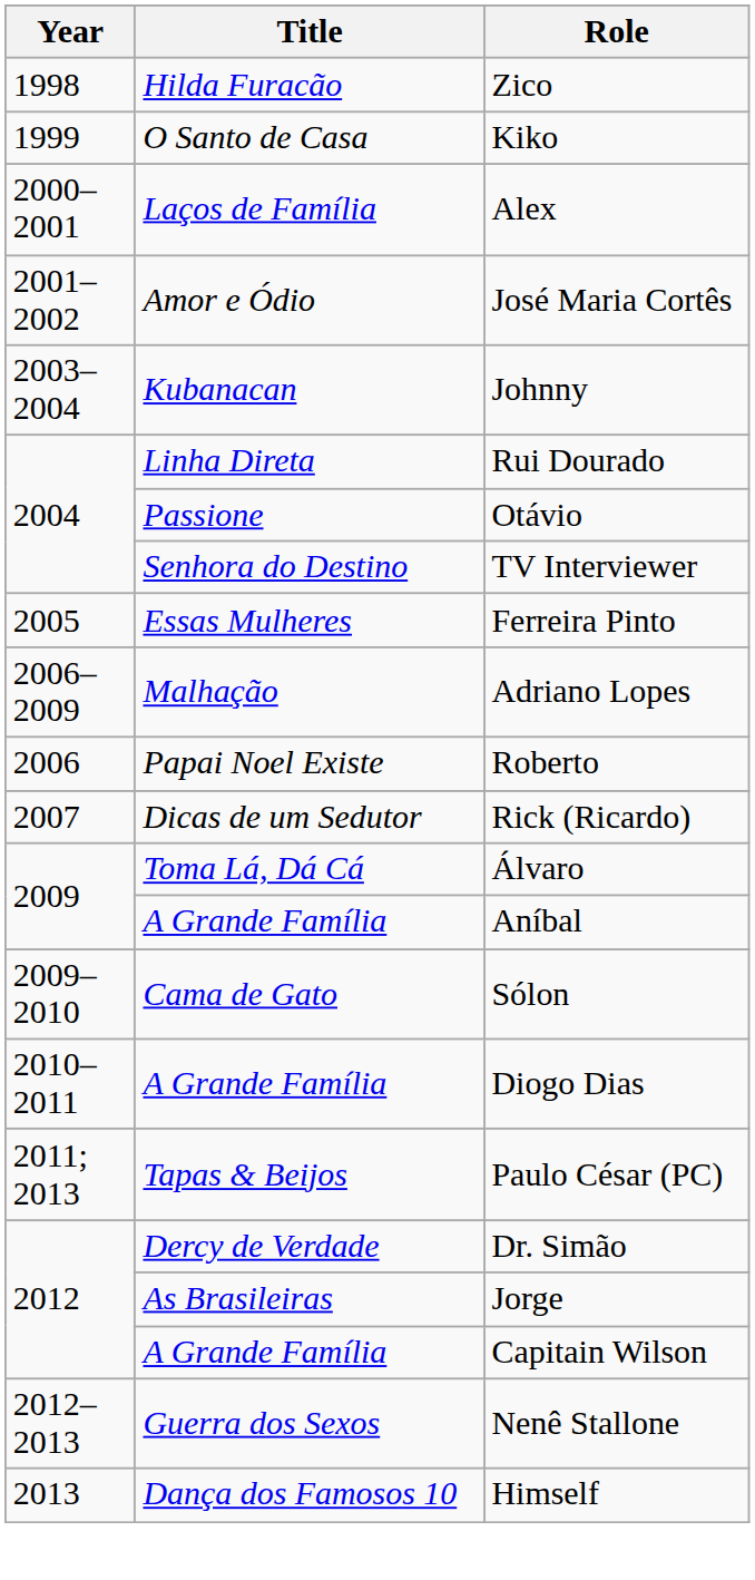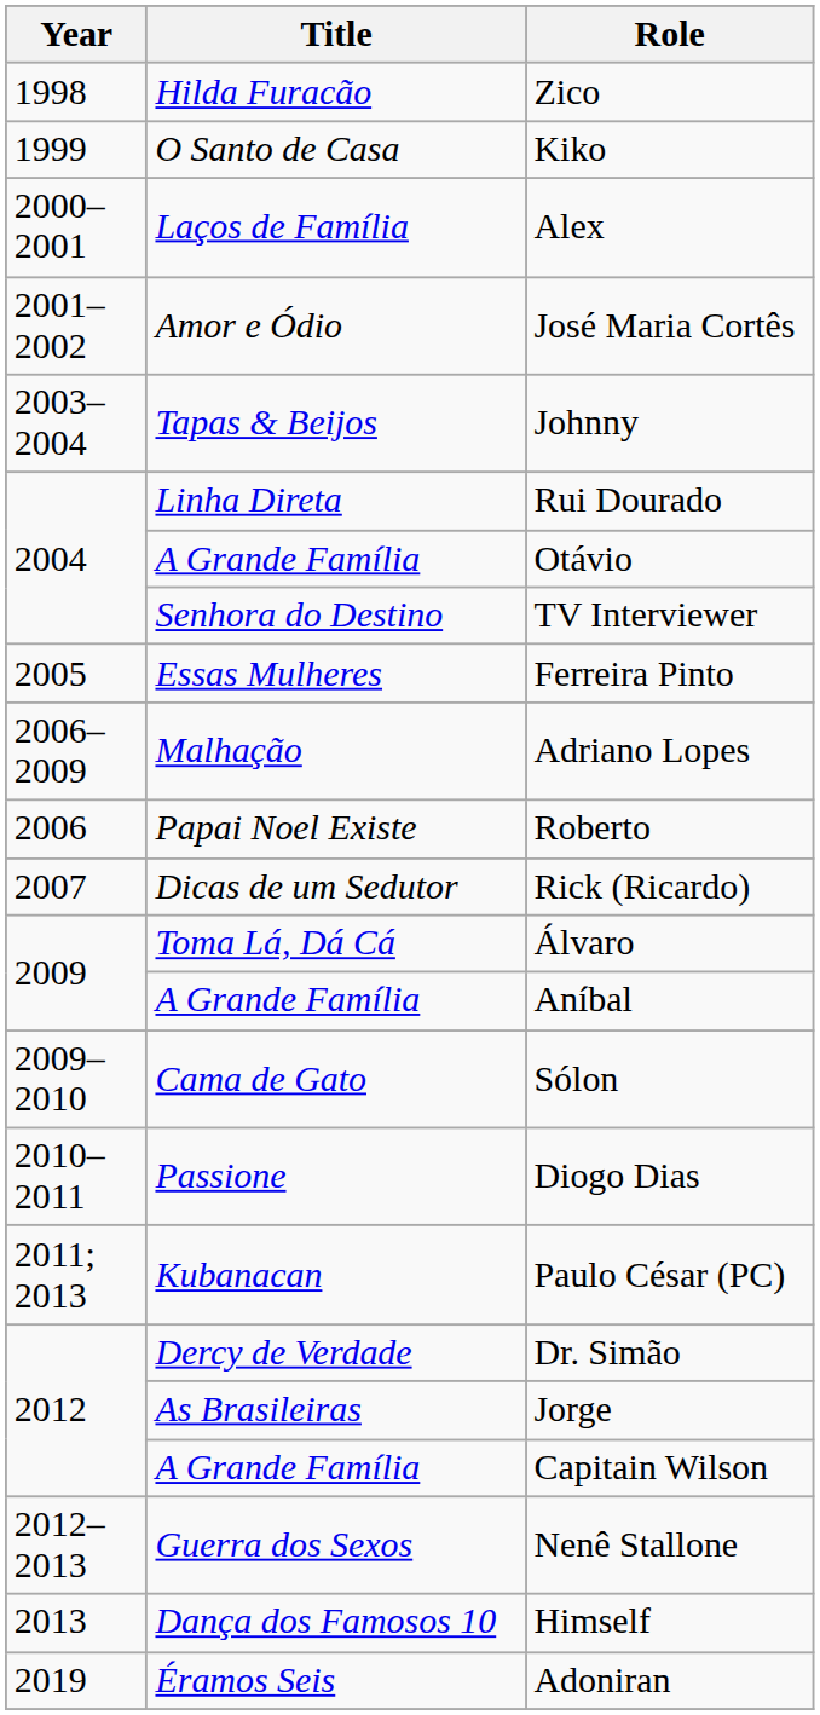 <table class="wikitable sortable">
 <tr>
 <th width=055>Year</th>
 <th width=160>Title</th>
 <th width=120>Role</th>
 </tr>
 <tr>
 <td>1998</td>
 <td><em><a href='#'>Hilda Furacão</a></em></td>
 <td>Zico</td>
 </tr>
 <tr>
 <td>1999</td>
 <td><em>O Santo de Casa</em></td>
 <td>Kiko</td>
 </tr>
 <tr>
 <td>2000–2001</td>
 <td><em><a href='#'>Laços de Família</a></em></td>
 <td>Alex</td>
 </tr>
 <tr>
 <td>2001–2002</td>
 <td><em>Amor e Ódio</em></td>
 <td>José Maria Cortês</td>
 </tr>
 <tr>
 <td>2003–2004</td>
-<td><em><a href='#'>Kubanacan</a></em></td>
+<td><em><a href='#'>Tapas & Beijos</a></em></td>
 <td>Johnny</td>
 </tr>
 <tr>
 <td rowspan=3>2004</td>
 <td><em><a href='#'>Linha Direta</a></em></td>
 <td>Rui Dourado</td>
 </tr>
 <tr>
-<td><em><a href='#'>Passione</a></em></td>
+<td><em><a href='#'>A Grande Família</a></em></td>
 <td>Otávio</td>
 </tr>
 <tr>
 <td><em><a href='#'>Senhora do Destino</a></em></td>
 <td>TV Interviewer</td>
 </tr>
 <tr>
 <td>2005</td>
 <td><em><a href='#'>Essas Mulheres</a></em></td>
 <td>Ferreira Pinto</td>
 </tr>
 <tr>
 <td>2006–2009</td>
 <td><em><a href='#'>Malhação</a></em></td>
 <td>Adriano Lopes</td>
 </tr>
 <tr>
 <td>2006</td>
 <td><em>Papai Noel Existe</em></td>
 <td>Roberto</td>
 </tr>
 <tr>
 <td>2007</td>
 <td><em>Dicas de um Sedutor</em></td>
 <td>Rick (Ricardo)</td>
 </tr>
 <tr>
 <td rowspan=2>2009</td>
 <td><em><a href='#'>Toma Lá, Dá Cá</a></em></td>
 <td>Álvaro</td>
 </tr>
 <tr>
 <td><em><a href='#'>A Grande Família</a></em></td>
 <td>Aníbal</td>
 </tr>
 <tr>
 <td>2009–2010</td>
 <td><em><a href='#'>Cama de Gato</a></em></td>
 <td>Sólon</td>
 </tr>
 <tr>
 <td>2010–2011</td>
-<td><em><a href='#'>A Grande Família</a></em></td>
+<td><em><a href='#'>Passione</a></em></td>
 <td>Diogo Dias</td>
 </tr>
 <tr>
 <td>2011; 2013</td>
-<td><em><a href='#'>Tapas & Beijos</a></em></td>
+<td><em><a href='#'>Kubanacan</a></em></td>
 <td>Paulo César (PC)</td>
 </tr>
 <tr>
 <td rowspan=3>2012</td>
 <td><em><a href='#'>Dercy de Verdade</a></em></td>
 <td>Dr. Simão</td>
 </tr>
 <tr>
 <td><em><a href='#'>As Brasileiras</a></em></td>
 <td>Jorge</td>
 </tr>
 <tr>
 <td><em><a href='#'>A Grande Família</a></em></td>
 <td>Capitain Wilson</td>
 </tr>
 <tr>
 <td>2012–2013</td>
 <td><em><a href='#'>Guerra dos Sexos</a></em></td>
 <td>Nenê Stallone</td>
 </tr>
 <tr>
 <td>2013</td>
 <td><em><a href='#'>Dança dos Famosos 10</a></em></td>
 <td>Himself</td>
 </tr>
+<tr>
+<td>2019</td>
+<td><em><a href='#'>Éramos Seis</a></em></td>
+<td>Adoniran</td>
+</tr>
 </table>
